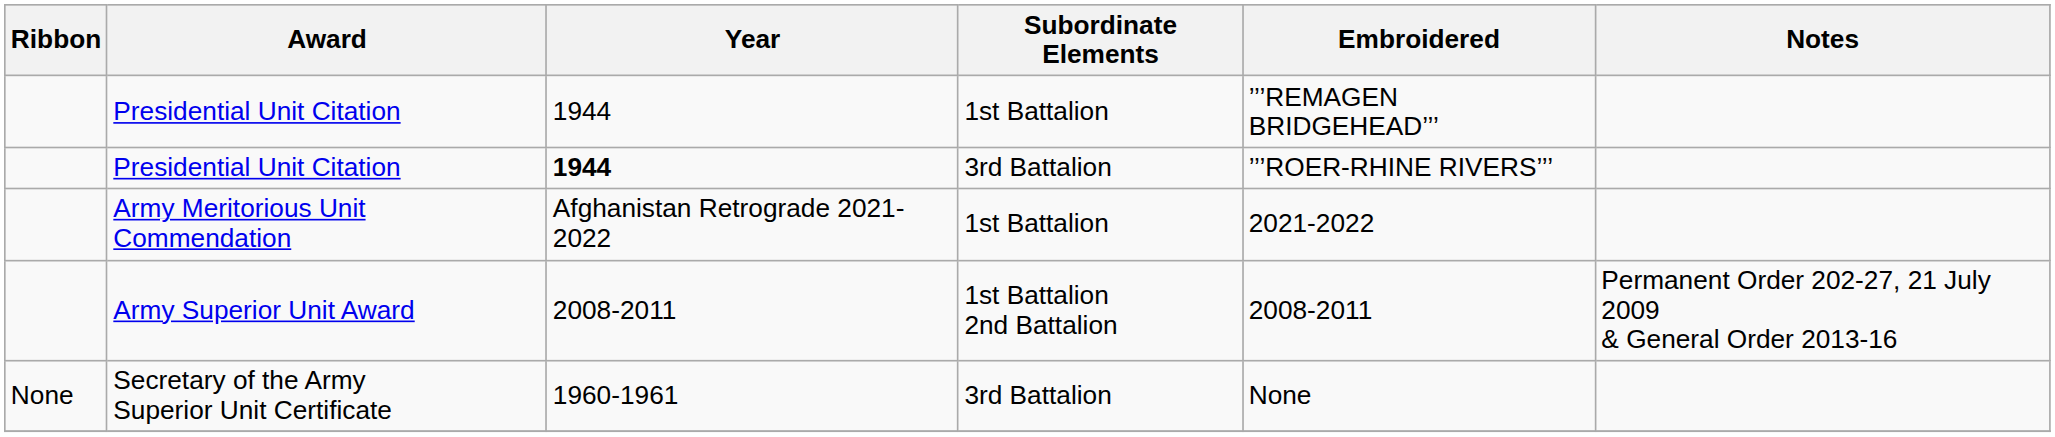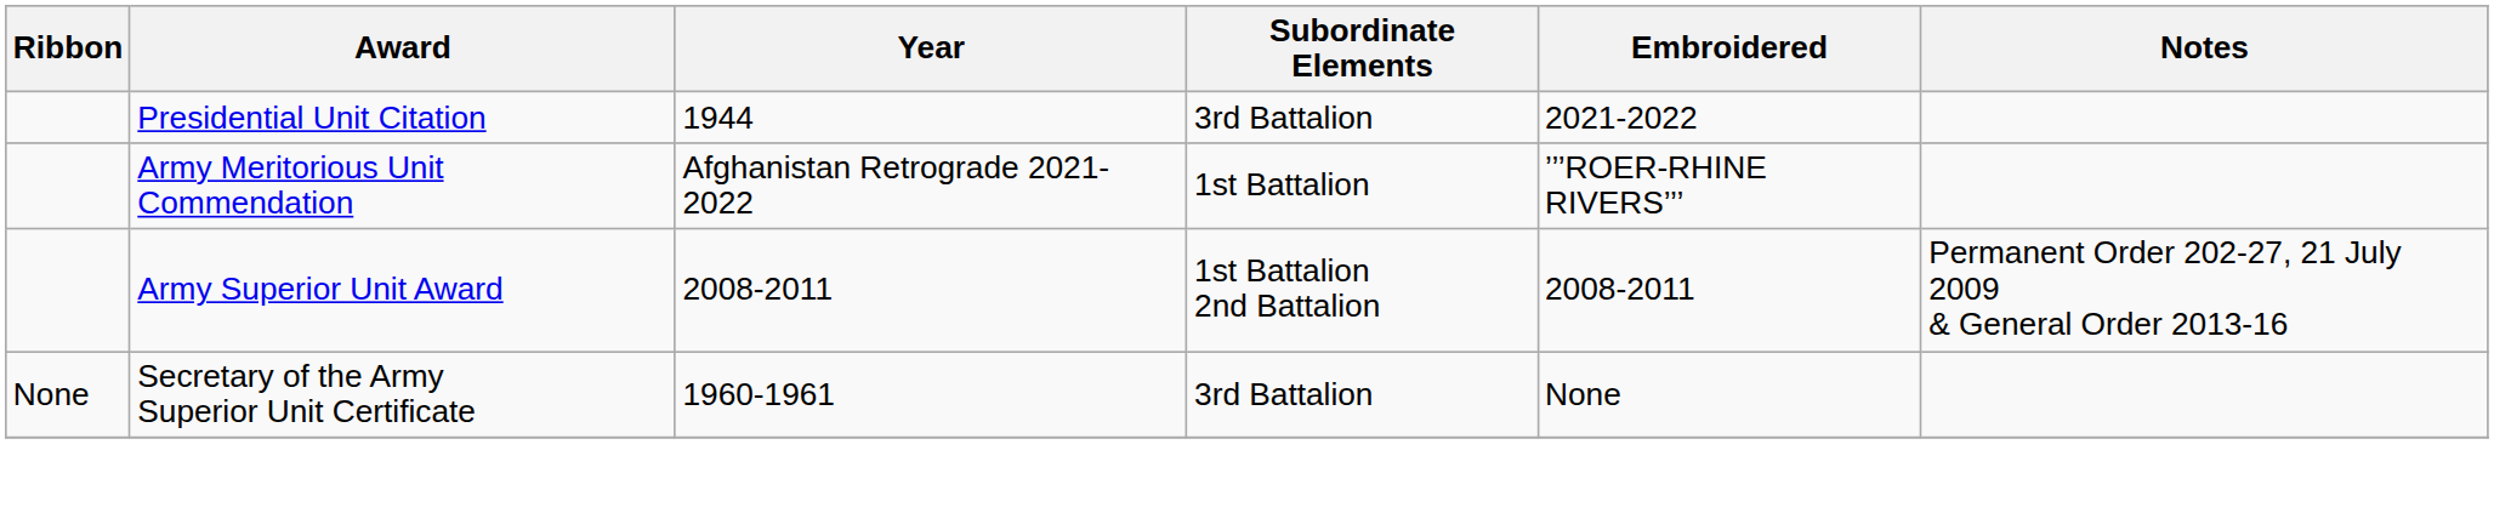 <table class="wikitable">
 <tr style="background:#efefef;">
 <th>Ribbon</th>
 <th>Award</th>
 <th>Year</th>
 <th>Subordinate Elements</th>
 <th>Embroidered</th>
 <th>Notes</th>
 </tr>
 <tr>
 <td></td>
 <td><a href='#'>Presidential Unit Citation</a></td>
 <td>1944</td>
-<td>1st Battalion</td>
-<td>’’’REMAGEN BRIDGEHEAD’’’</td>
-<td></td>
-</tr>
-<tr>
-<td></td>
-<td><a href='#'>Presidential Unit Citation</a></td>
-<td><strong>1944</strong></td>
 <td>3rd Battalion</td>
-<td>’’’ROER-RHINE RIVERS’’’</td>
+<td>2021-2022</td>
 <td></td>
 </tr>
 <tr>
 <td></td>
 <td><a href='#'>Army Meritorious Unit Commendation</a></td>
 <td>Afghanistan Retrograde 2021-2022</td>
 <td>1st Battalion</td>
-<td>2021-2022</td>
+<td>’’’ROER-RHINE RIVERS’’’</td>
 <td></td>
 </tr>
 <tr>
 <td></td>
 <td><a href='#'>Army Superior Unit Award</a></td>
 <td>2008-2011</td>
 <td>1st Battalion<br>2nd Battalion</td>
 <td>2008-2011</td>
 <td>Permanent Order 202-27, 21 July 2009<br> & General Order 2013-16 </td>
 </tr>
 <tr>
 <td>None</td>
 <td>Secretary of the Army <br> Superior Unit Certificate</td>
 <td>1960-1961</td>
 <td>3rd Battalion</td>
 <td>None</td>
 <td></td>
 </tr>
 <tr>
 </tr>
 </table>
